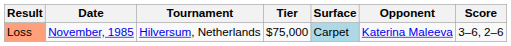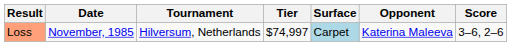 <table class="sortable wikitable">
 <tr>
 <th>Result</th>
 <th>Date</th>
 <th>Tournament</th>
 <th>Tier</th>
 <th>Surface</th>
 <th>Opponent</th>
 <th class="unsortable">Score</th>
 </tr>
 <tr>
 <td style="background:#FFA07A;">Loss</td>
 <td><a href='#'>November, 1985</a></td>
 <td><a href='#'>Hilversum</a>, Netherlands</td>
-<td>$75,000</td>
+<td>$74,997</td>
 <td style="background: lightblue;">Carpet</td>
 <td> <a href='#'>Katerina Maleeva</a></td>
 <td>3–6, 2–6</td>
 </tr>
 </table>
